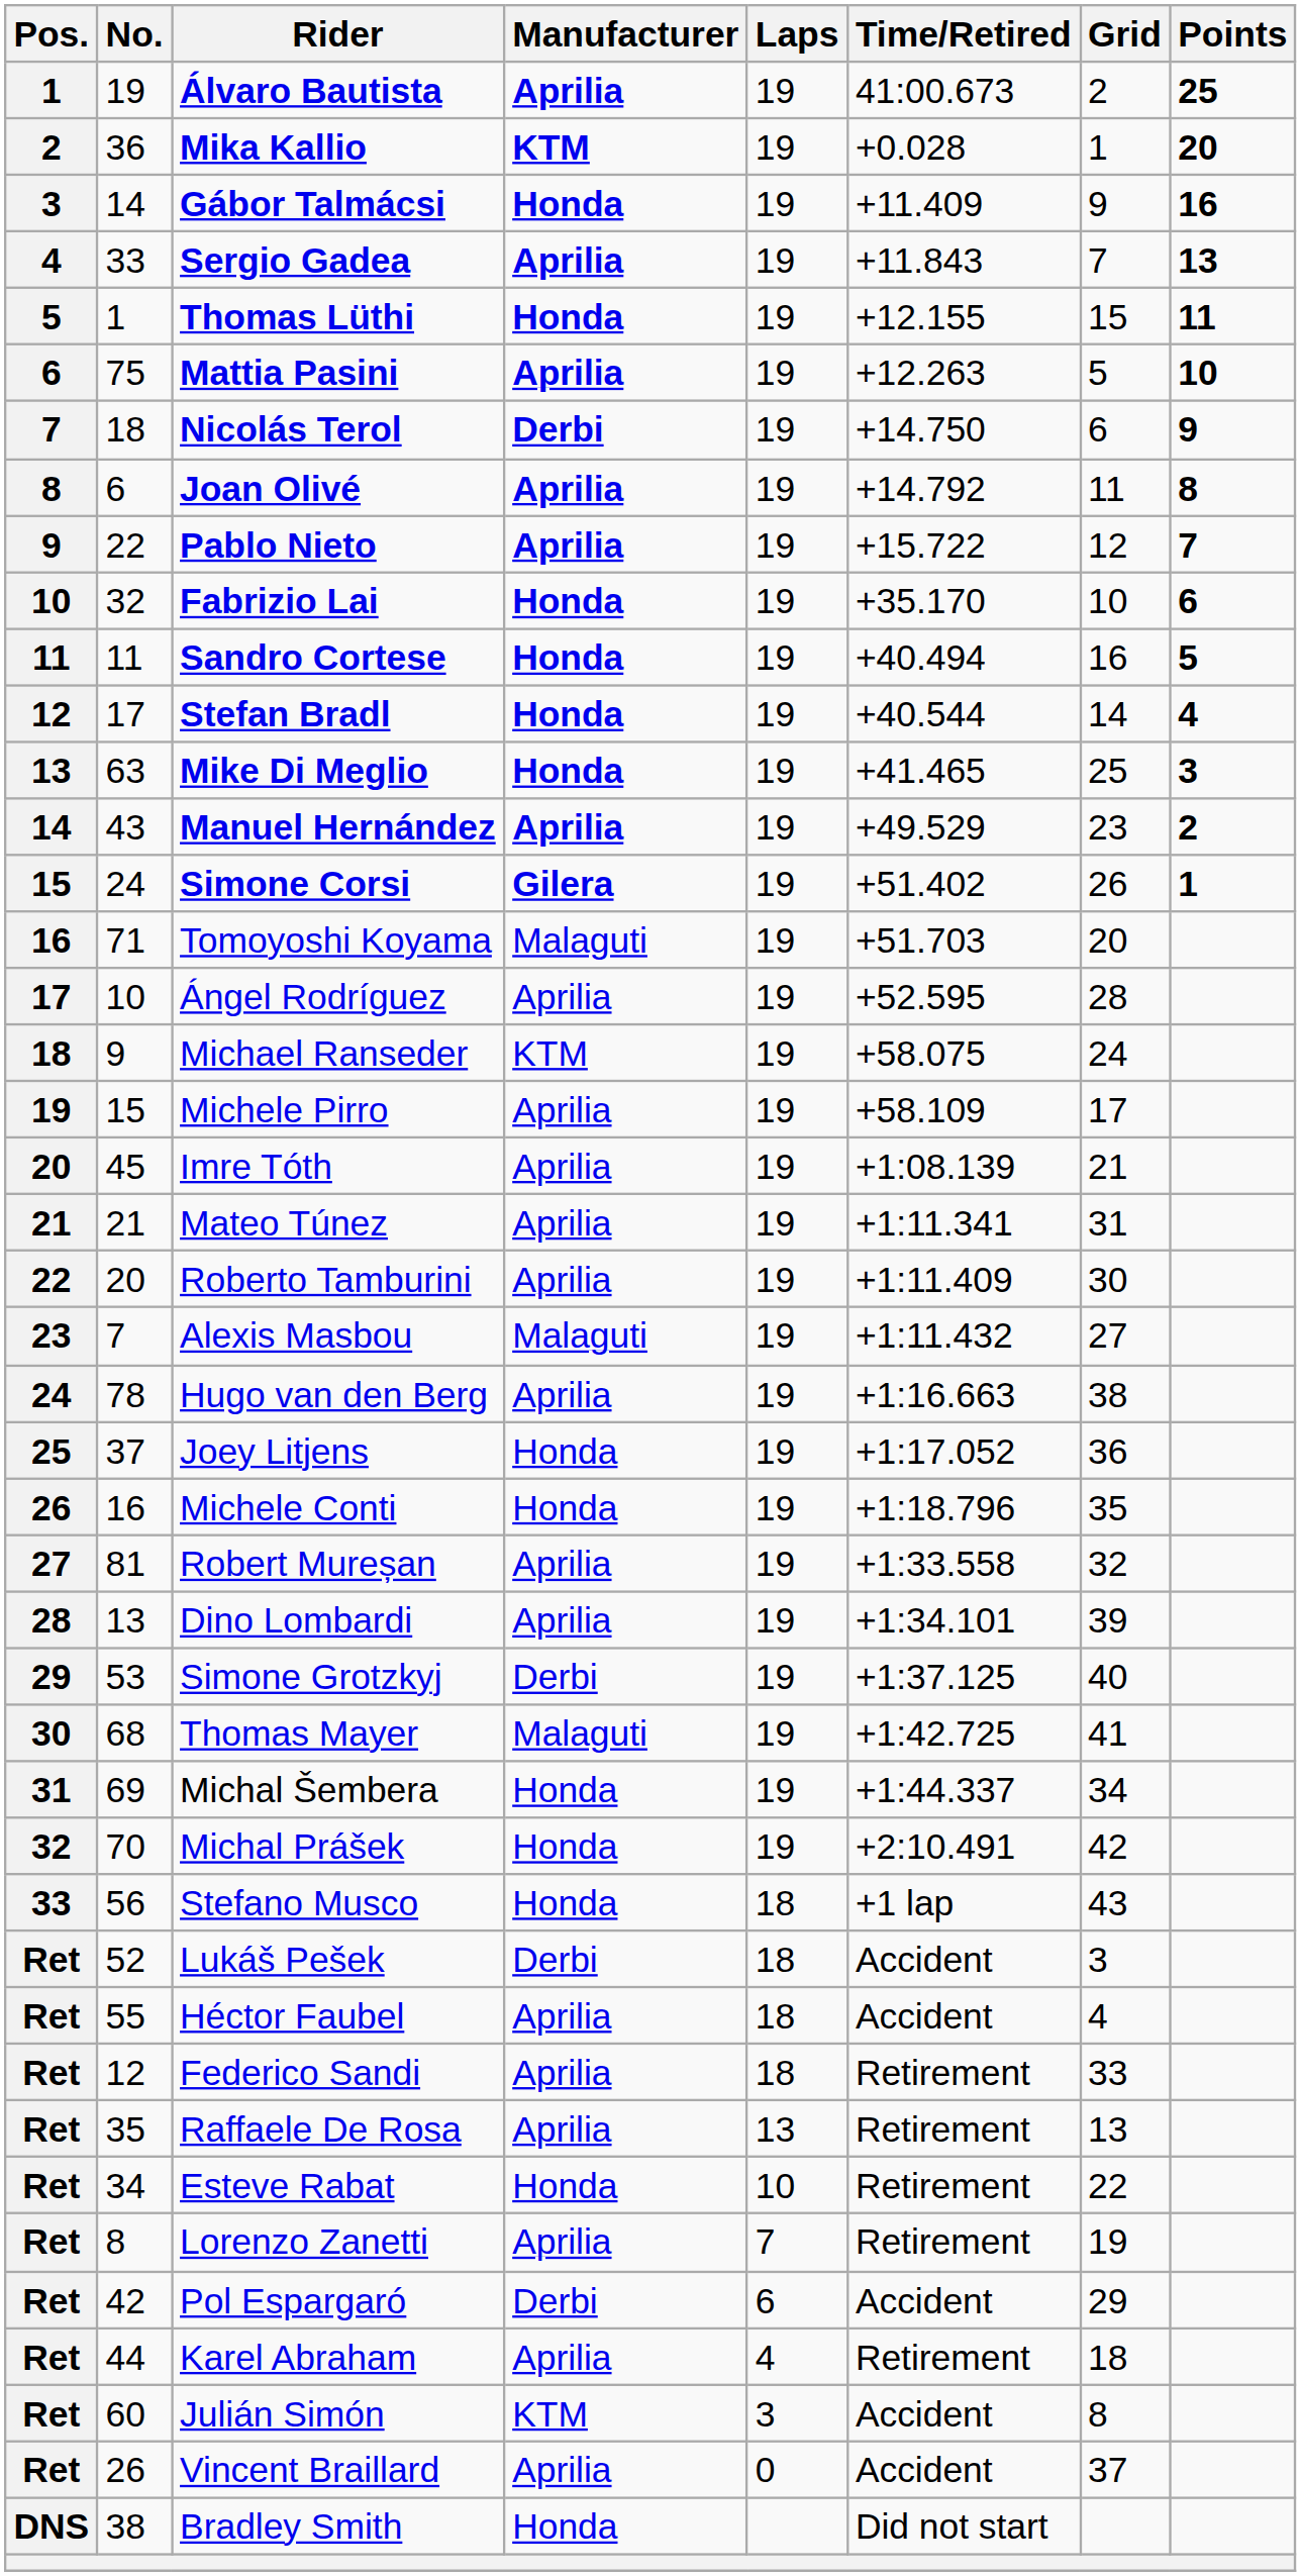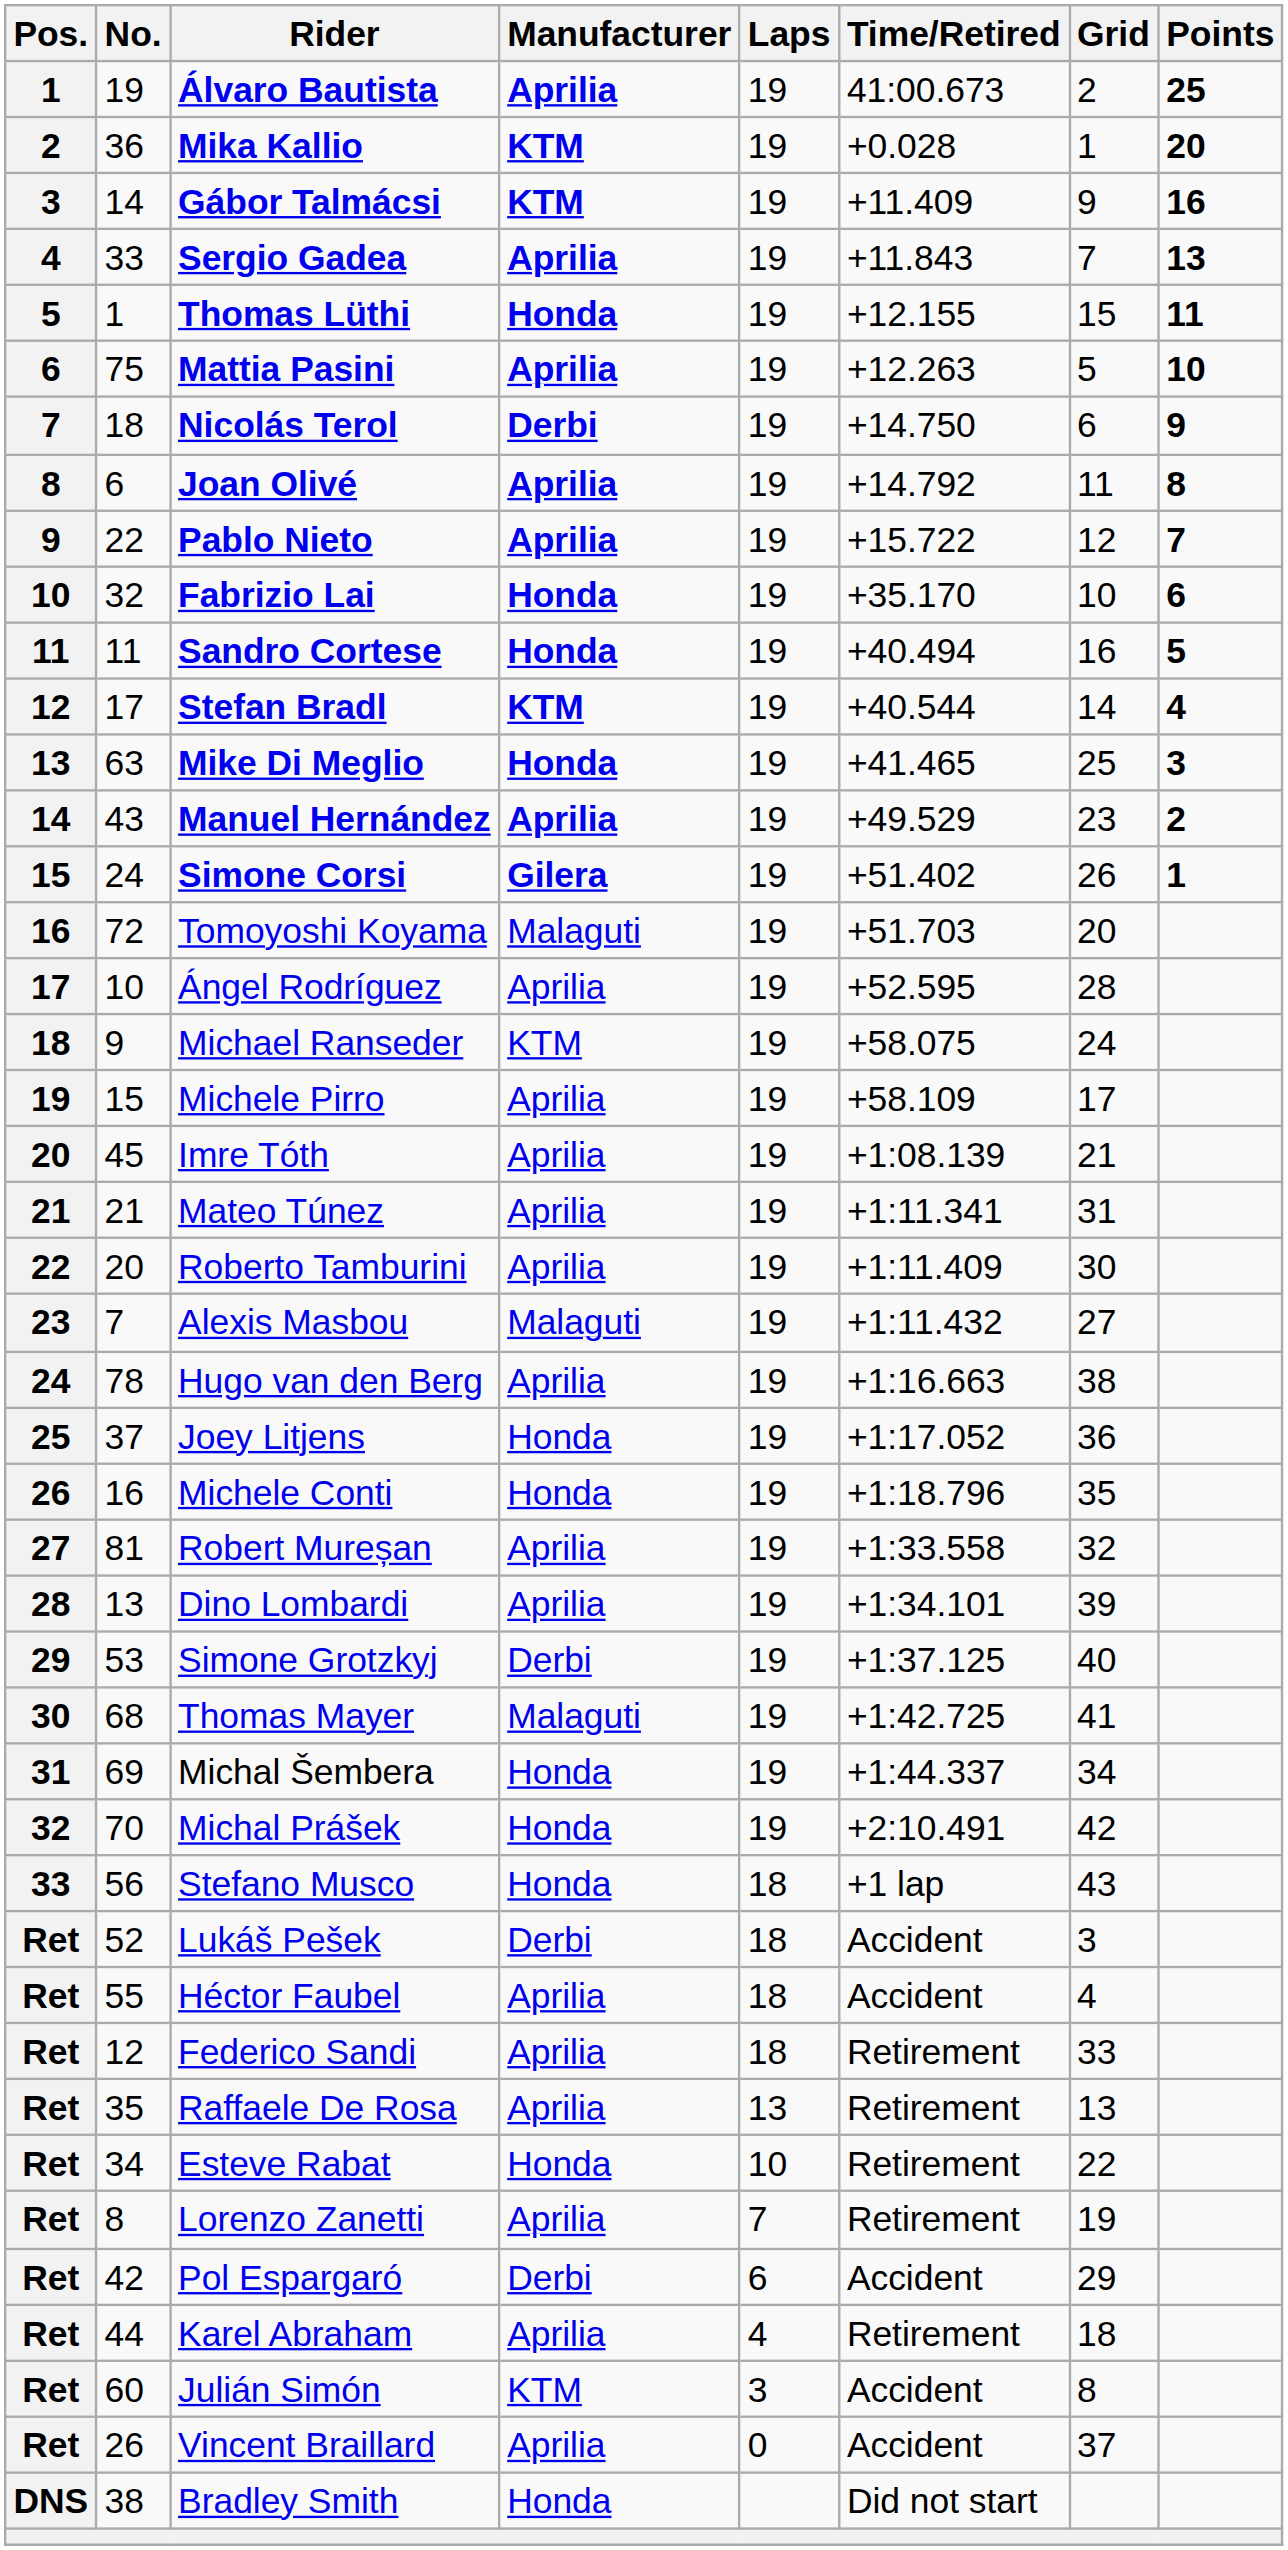 <table class="wikitable" style="font-size: 95%;">
 <tr>
 <th>Pos.</th>
 <th>No.</th>
 <th>Rider</th>
 <th>Manufacturer</th>
 <th>Laps</th>
 <th>Time/Retired</th>
 <th>Grid</th>
 <th>Points</th>
 </tr>
 <tr>
 <th>1</th>
 <td>19</td>
 <td> <strong><a href='#'>Álvaro Bautista</a></strong></td>
 <td><strong><a href='#'>Aprilia</a></strong></td>
 <td>19</td>
 <td>41:00.673</td>
 <td>2</td>
 <td><strong>25</strong></td>
 </tr>
 <tr>
 <th>2</th>
 <td>36</td>
 <td> <strong><a href='#'>Mika Kallio</a></strong></td>
 <td><strong><a href='#'>KTM</a></strong></td>
 <td>19</td>
 <td>+0.028</td>
 <td>1</td>
 <td><strong>20</strong></td>
 </tr>
 <tr>
 <th>3</th>
 <td>14</td>
 <td> <strong><a href='#'>Gábor Talmácsi</a></strong></td>
-<td><strong><a href='#'>Honda</a></strong></td>
+<td><strong><a href='#'>KTM</a></strong></td>
 <td>19</td>
 <td>+11.409</td>
 <td>9</td>
 <td><strong>16</strong></td>
 </tr>
 <tr>
 <th>4</th>
 <td>33</td>
 <td> <strong><a href='#'>Sergio Gadea</a></strong></td>
 <td><strong><a href='#'>Aprilia</a></strong></td>
 <td>19</td>
 <td>+11.843</td>
 <td>7</td>
 <td><strong>13</strong></td>
 </tr>
 <tr>
 <th>5</th>
 <td>1</td>
 <td> <strong><a href='#'>Thomas Lüthi</a></strong></td>
 <td><strong><a href='#'>Honda</a></strong></td>
 <td>19</td>
 <td>+12.155</td>
 <td>15</td>
 <td><strong>11</strong></td>
 </tr>
 <tr>
 <th>6</th>
 <td>75</td>
 <td> <strong><a href='#'>Mattia Pasini</a></strong></td>
 <td><strong><a href='#'>Aprilia</a></strong></td>
 <td>19</td>
 <td>+12.263</td>
 <td>5</td>
 <td><strong>10</strong></td>
 </tr>
 <tr>
 <th>7</th>
 <td>18</td>
 <td> <strong><a href='#'>Nicolás Terol</a></strong></td>
 <td><strong><a href='#'>Derbi</a></strong></td>
 <td>19</td>
 <td>+14.750</td>
 <td>6</td>
 <td><strong>9</strong></td>
 </tr>
 <tr>
 <th>8</th>
 <td>6</td>
 <td> <strong><a href='#'>Joan Olivé</a></strong></td>
 <td><strong><a href='#'>Aprilia</a></strong></td>
 <td>19</td>
 <td>+14.792</td>
 <td>11</td>
 <td><strong>8</strong></td>
 </tr>
 <tr>
 <th>9</th>
 <td>22</td>
 <td> <strong><a href='#'>Pablo Nieto</a></strong></td>
 <td><strong><a href='#'>Aprilia</a></strong></td>
 <td>19</td>
 <td>+15.722</td>
 <td>12</td>
 <td><strong>7</strong></td>
 </tr>
 <tr>
 <th>10</th>
 <td>32</td>
 <td> <strong><a href='#'>Fabrizio Lai</a></strong></td>
 <td><strong><a href='#'>Honda</a></strong></td>
 <td>19</td>
 <td>+35.170</td>
 <td>10</td>
 <td><strong>6</strong></td>
 </tr>
 <tr>
 <th>11</th>
 <td>11</td>
 <td> <strong><a href='#'>Sandro Cortese</a></strong></td>
 <td><strong><a href='#'>Honda</a></strong></td>
 <td>19</td>
 <td>+40.494</td>
 <td>16</td>
 <td><strong>5</strong></td>
 </tr>
 <tr>
 <th>12</th>
 <td>17</td>
 <td> <strong><a href='#'>Stefan Bradl</a></strong></td>
-<td><strong><a href='#'>Honda</a></strong></td>
+<td><strong><a href='#'>KTM</a></strong></td>
 <td>19</td>
 <td>+40.544</td>
 <td>14</td>
 <td><strong>4</strong></td>
 </tr>
 <tr>
 <th>13</th>
 <td>63</td>
 <td> <strong><a href='#'>Mike Di Meglio</a></strong></td>
 <td><strong><a href='#'>Honda</a></strong></td>
 <td>19</td>
 <td>+41.465</td>
 <td>25</td>
 <td><strong>3</strong></td>
 </tr>
 <tr>
 <th>14</th>
 <td>43</td>
 <td> <strong><a href='#'>Manuel Hernández</a></strong></td>
 <td><strong><a href='#'>Aprilia</a></strong></td>
 <td>19</td>
 <td>+49.529</td>
 <td>23</td>
 <td><strong>2</strong></td>
 </tr>
 <tr>
 <th>15</th>
 <td>24</td>
 <td> <strong><a href='#'>Simone Corsi</a></strong></td>
 <td><strong><a href='#'>Gilera</a></strong></td>
 <td>19</td>
 <td>+51.402</td>
 <td>26</td>
 <td><strong>1</strong></td>
 </tr>
 <tr>
 <th>16</th>
-<td>71</td>
+<td>72</td>
 <td> <a href='#'>Tomoyoshi Koyama</a></td>
 <td><a href='#'>Malaguti</a></td>
 <td>19</td>
 <td>+51.703</td>
 <td>20</td>
 <td></td>
 </tr>
 <tr>
 <th>17</th>
 <td>10</td>
 <td> <a href='#'>Ángel Rodríguez</a></td>
 <td><a href='#'>Aprilia</a></td>
 <td>19</td>
 <td>+52.595</td>
 <td>28</td>
 <td></td>
 </tr>
 <tr>
 <th>18</th>
 <td>9</td>
 <td> <a href='#'>Michael Ranseder</a></td>
 <td><a href='#'>KTM</a></td>
 <td>19</td>
 <td>+58.075</td>
 <td>24</td>
 <td></td>
 </tr>
 <tr>
 <th>19</th>
 <td>15</td>
 <td> <a href='#'>Michele Pirro</a></td>
 <td><a href='#'>Aprilia</a></td>
 <td>19</td>
 <td>+58.109</td>
 <td>17</td>
 <td></td>
 </tr>
 <tr>
 <th>20</th>
 <td>45</td>
 <td> <a href='#'>Imre Tóth</a></td>
 <td><a href='#'>Aprilia</a></td>
 <td>19</td>
 <td>+1:08.139</td>
 <td>21</td>
 <td></td>
 </tr>
 <tr>
 <th>21</th>
 <td>21</td>
 <td> <a href='#'>Mateo Túnez</a></td>
 <td><a href='#'>Aprilia</a></td>
 <td>19</td>
 <td>+1:11.341</td>
 <td>31</td>
 <td></td>
 </tr>
 <tr>
 <th>22</th>
 <td>20</td>
 <td> <a href='#'>Roberto Tamburini</a></td>
 <td><a href='#'>Aprilia</a></td>
 <td>19</td>
 <td>+1:11.409</td>
 <td>30</td>
 <td></td>
 </tr>
 <tr>
 <th>23</th>
 <td>7</td>
 <td> <a href='#'>Alexis Masbou</a></td>
 <td><a href='#'>Malaguti</a></td>
 <td>19</td>
 <td>+1:11.432</td>
 <td>27</td>
 <td></td>
 </tr>
 <tr>
 <th>24</th>
 <td>78</td>
 <td> <a href='#'>Hugo van den Berg</a></td>
 <td><a href='#'>Aprilia</a></td>
 <td>19</td>
 <td>+1:16.663</td>
 <td>38</td>
 <td></td>
 </tr>
 <tr>
 <th>25</th>
 <td>37</td>
 <td> <a href='#'>Joey Litjens</a></td>
 <td><a href='#'>Honda</a></td>
 <td>19</td>
 <td>+1:17.052</td>
 <td>36</td>
 <td></td>
 </tr>
 <tr>
 <th>26</th>
 <td>16</td>
 <td> <a href='#'>Michele Conti</a></td>
 <td><a href='#'>Honda</a></td>
 <td>19</td>
 <td>+1:18.796</td>
 <td>35</td>
 <td></td>
 </tr>
 <tr>
 <th>27</th>
 <td>81</td>
 <td> <a href='#'>Robert Mureșan</a></td>
 <td><a href='#'>Aprilia</a></td>
 <td>19</td>
 <td>+1:33.558</td>
 <td>32</td>
 <td></td>
 </tr>
 <tr>
 <th>28</th>
 <td>13</td>
 <td> <a href='#'>Dino Lombardi</a></td>
 <td><a href='#'>Aprilia</a></td>
 <td>19</td>
 <td>+1:34.101</td>
 <td>39</td>
 <td></td>
 </tr>
 <tr>
 <th>29</th>
 <td>53</td>
 <td> <a href='#'>Simone Grotzkyj</a></td>
 <td><a href='#'>Derbi</a></td>
 <td>19</td>
 <td>+1:37.125</td>
 <td>40</td>
 <td></td>
 </tr>
 <tr>
 <th>30</th>
 <td>68</td>
 <td> <a href='#'>Thomas Mayer</a></td>
 <td><a href='#'>Malaguti</a></td>
 <td>19</td>
 <td>+1:42.725</td>
 <td>41</td>
 <td></td>
 </tr>
 <tr>
 <th>31</th>
 <td>69</td>
 <td> Michal Šembera</td>
 <td><a href='#'>Honda</a></td>
 <td>19</td>
 <td>+1:44.337</td>
 <td>34</td>
 <td></td>
 </tr>
 <tr>
 <th>32</th>
 <td>70</td>
 <td> <a href='#'>Michal Prášek</a></td>
 <td><a href='#'>Honda</a></td>
 <td>19</td>
 <td>+2:10.491</td>
 <td>42</td>
 <td></td>
 </tr>
 <tr>
 <th>33</th>
 <td>56</td>
 <td> <a href='#'>Stefano Musco</a></td>
 <td><a href='#'>Honda</a></td>
 <td>18</td>
 <td>+1 lap</td>
 <td>43</td>
 <td></td>
 </tr>
 <tr>
 <th>Ret</th>
 <td>52</td>
 <td> <a href='#'>Lukáš Pešek</a></td>
 <td><a href='#'>Derbi</a></td>
 <td>18</td>
 <td>Accident</td>
 <td>3</td>
 <td></td>
 </tr>
 <tr>
 <th>Ret</th>
 <td>55</td>
 <td> <a href='#'>Héctor Faubel</a></td>
 <td><a href='#'>Aprilia</a></td>
 <td>18</td>
 <td>Accident</td>
 <td>4</td>
 <td></td>
 </tr>
 <tr>
 <th>Ret</th>
 <td>12</td>
 <td> <a href='#'>Federico Sandi</a></td>
 <td><a href='#'>Aprilia</a></td>
 <td>18</td>
 <td>Retirement</td>
 <td>33</td>
 <td></td>
 </tr>
 <tr>
 <th>Ret</th>
 <td>35</td>
 <td> <a href='#'>Raffaele De Rosa</a></td>
 <td><a href='#'>Aprilia</a></td>
 <td>13</td>
 <td>Retirement</td>
 <td>13</td>
 <td></td>
 </tr>
 <tr>
 <th>Ret</th>
 <td>34</td>
 <td> <a href='#'>Esteve Rabat</a></td>
 <td><a href='#'>Honda</a></td>
 <td>10</td>
 <td>Retirement</td>
 <td>22</td>
 <td></td>
 </tr>
 <tr>
 <th>Ret</th>
 <td>8</td>
 <td> <a href='#'>Lorenzo Zanetti</a></td>
 <td><a href='#'>Aprilia</a></td>
 <td>7</td>
 <td>Retirement</td>
 <td>19</td>
 <td></td>
 </tr>
 <tr>
 <th>Ret</th>
 <td>42</td>
 <td> <a href='#'>Pol Espargaró</a></td>
 <td><a href='#'>Derbi</a></td>
 <td>6</td>
 <td>Accident</td>
 <td>29</td>
 <td></td>
 </tr>
 <tr>
 <th>Ret</th>
 <td>44</td>
 <td> <a href='#'>Karel Abraham</a></td>
 <td><a href='#'>Aprilia</a></td>
 <td>4</td>
 <td>Retirement</td>
 <td>18</td>
 <td></td>
 </tr>
 <tr>
 <th>Ret</th>
 <td>60</td>
 <td> <a href='#'>Julián Simón</a></td>
 <td><a href='#'>KTM</a></td>
 <td>3</td>
 <td>Accident</td>
 <td>8</td>
 <td></td>
 </tr>
 <tr>
 <th>Ret</th>
 <td>26</td>
 <td> <a href='#'>Vincent Braillard</a></td>
 <td><a href='#'>Aprilia</a></td>
 <td>0</td>
 <td>Accident</td>
 <td>37</td>
 <td></td>
 </tr>
 <tr>
 <th>DNS</th>
 <td>38</td>
 <td> <a href='#'>Bradley Smith</a></td>
 <td><a href='#'>Honda</a></td>
 <td></td>
 <td>Did not start</td>
 <td></td>
 <td></td>
 </tr>
 <tr>
 <th colspan=8></th>
 </tr>
 <tr>
 </tr>
 </table>
